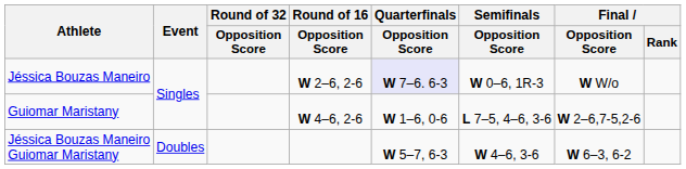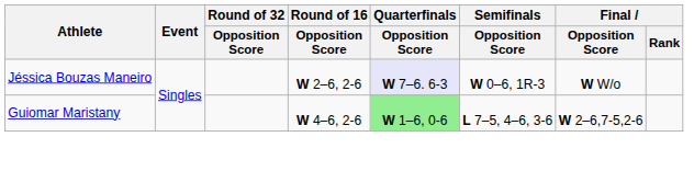 <table class=wikitable style="font-size:90%">
 <tr>
 <th rowspan="2">Athlete</th>
 <th rowspan="2">Event</th>
 <th>Round of 32</th>
 <th>Round of 16</th>
 <th>Quarterfinals</th>
 <th>Semifinals</th>
 <th colspan=2>Final / </th>
 </tr>
 <tr style="font-size:95%">
 <th>Opposition<br>Score</th>
 <th>Opposition<br>Score</th>
 <th>Opposition<br>Score</th>
 <th>Opposition<br>Score</th>
 <th>Opposition<br>Score</th>
 <th>Rank</th>
 </tr>
 <tr align=center>
 <td align=left><a href='#'>Jéssica Bouzas Maneiro</a></td>
 <td align=left rowspan=2><a href='#'>Singles</a></td>
 <td></td>
 <td><br><strong>W</strong> 2–6, 2-6</td>
 <td style="background: lavender;"><br><strong>W</strong> 7–6. 6-3</td>
 <td><br><strong>W</strong> 0–6, 1R-3</td>
 <td><br> <strong>W</strong> W/o</td>
 <td></td>
 </tr>
 <tr align=center>
 <td align=left><a href='#'>Guiomar Maristany</a></td>
 <td></td>
 <td><br><strong>W</strong> 4–6, 2-6</td>
-<td><br><strong>W</strong> 1–6, 0-6</td>
+<td style="background: lightgreen;"><br><strong>W</strong> 1–6, 0-6</td>
 <td><br><strong>L</strong> 7–5, 4–6, 3-6</td>
 <td><br><strong>W</strong> 2–6,7-5,2-6</td>
 <td></td>
 </tr>
-<tr align=center>
-<td align=left><a href='#'>Jéssica Bouzas Maneiro</a><br><a href='#'>Guiomar Maristany</a></td>
-<td align=left><a href='#'>Doubles</a></td>
-<td></td>
-<td></td>
-<td><br><strong>W</strong> 5–7, 6-3</td>
-<td><br><strong>W</strong> 4–6, 3-6</td>
-<td><br><strong>W</strong> 6–3, 6-2</td>
-<td></td>
-</tr>
 </table>
